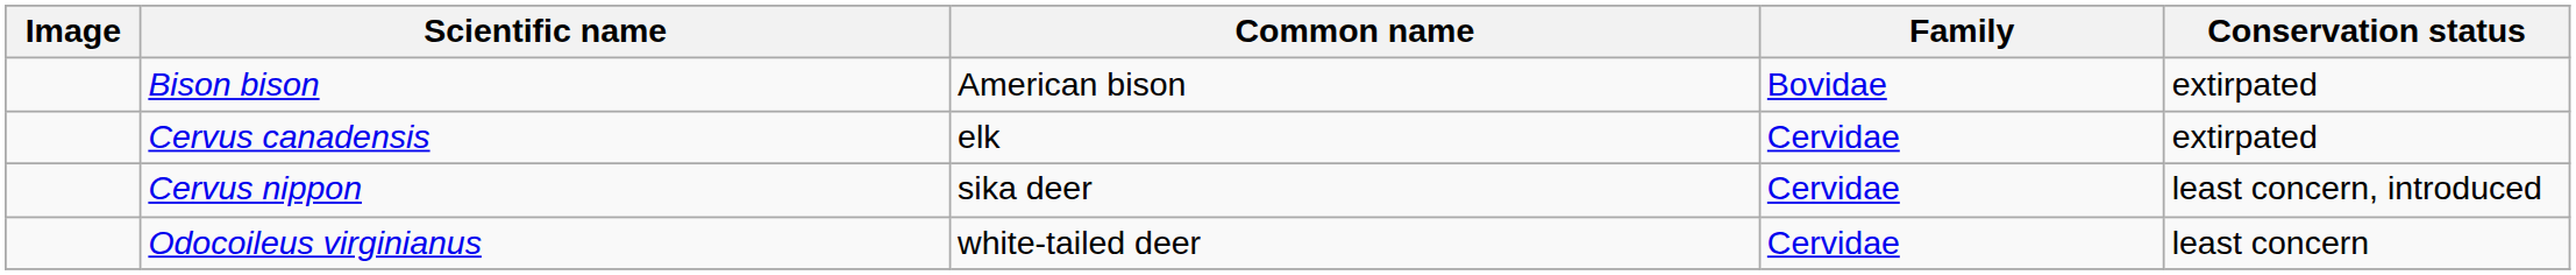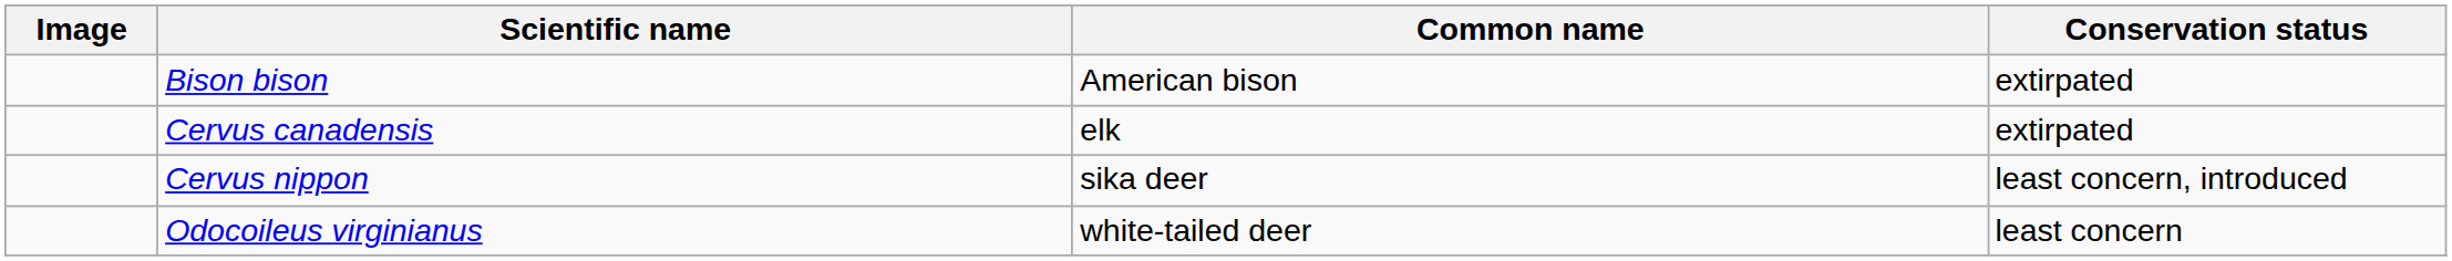 <table class="wikitable sortable" style="width:98%">
 <tr>
 <th class="unsortable" width="5%">Image</th>
 <th width="30%">Scientific name</th>
 <th width="30%">Common name</th>
-<th width="15%">Family</th>
 <th width="15%">Conservation status</th>
 </tr>
 <tr>
 <td></td>
 <td><em><a href='#'>Bison bison</a></em></td>
 <td>American bison</td>
-<td><a href='#'>Bovidae</a></td>
 <td>extirpated</td>
 </tr>
 <tr>
 <td></td>
 <td><em><a href='#'>Cervus canadensis</a></em></td>
 <td>elk</td>
-<td><a href='#'>Cervidae</a></td>
 <td>extirpated</td>
 </tr>
 <tr>
 <td></td>
 <td><em><a href='#'>Cervus nippon</a></em></td>
 <td>sika deer</td>
-<td><a href='#'>Cervidae</a></td>
 <td>least concern, introduced</td>
 </tr>
 <tr>
 <td></td>
 <td><em><a href='#'>Odocoileus virginianus</a></em></td>
 <td>white-tailed deer</td>
-<td><a href='#'>Cervidae</a></td>
 <td>least concern</td>
 </tr>
 </table>
